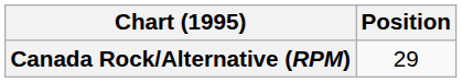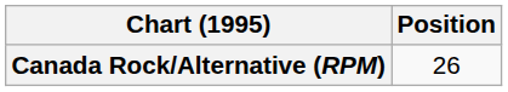 <table class="wikitable plainrowheaders" style="text-align:center">
 <tr>
 <th>Chart (1995)</th>
 <th>Position</th>
 </tr>
 <tr>
 <th scope="row">Canada Rock/Alternative (<em>RPM</em>)</th>
-<td>29</td>
+<td>26</td>
 </tr>
 </table>
